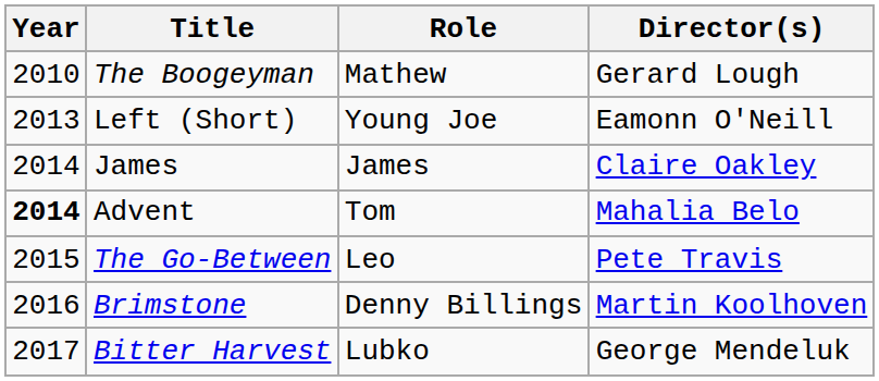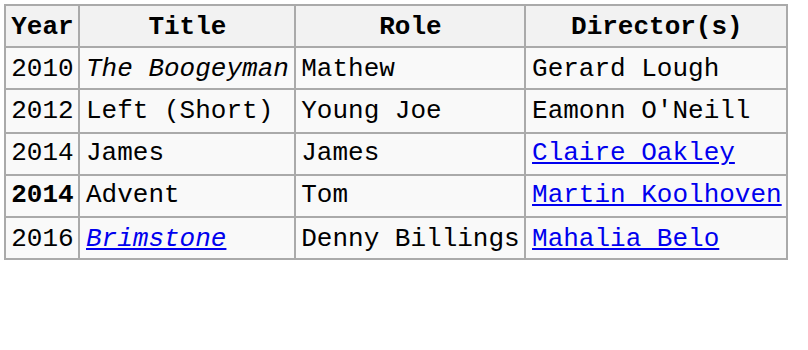 <table class="wikitable">
 <tr>
 <th>Year</th>
 <th>Title</th>
 <th>Role</th>
 <th>Director(s)</th>
 </tr>
 <tr>
 <td>2010</td>
 <td><em>The Boogeyman</em></td>
 <td>Mathew</td>
 <td>Gerard Lough</td>
 </tr>
 <tr>
-<td>2013</td>
+<td>2012</td>
 <td>Left (Short)</td>
 <td>Young Joe</td>
 <td>Eamonn O'Neill</td>
 </tr>
 <tr>
 <td>2014</td>
 <td>James</td>
 <td>James</td>
 <td><a href='#'>Claire Oakley</a></td>
 </tr>
 <tr>
 <td><strong>2014</strong></td>
 <td>Advent</td>
 <td>Tom</td>
-<td><a href='#'>Mahalia Belo</a></td>
-</tr>
-<tr>
-<td>2015</td>
-<td><em><a href='#'>The Go-Between</a></em></td>
-<td>Leo</td>
-<td><a href='#'>Pete Travis</a></td>
+<td><a href='#'>Martin Koolhoven</a></td>
 </tr>
 <tr>
 <td>2016</td>
 <td><em><a href='#'>Brimstone</a></em></td>
 <td>Denny Billings</td>
-<td><a href='#'>Martin Koolhoven</a></td>
-</tr>
-<tr>
-<td>2017</td>
-<td><em><a href='#'>Bitter Harvest</a></em></td>
-<td>Lubko</td>
-<td>George Mendeluk</td>
+<td><a href='#'>Mahalia Belo</a></td>
 </tr>
 </table>
